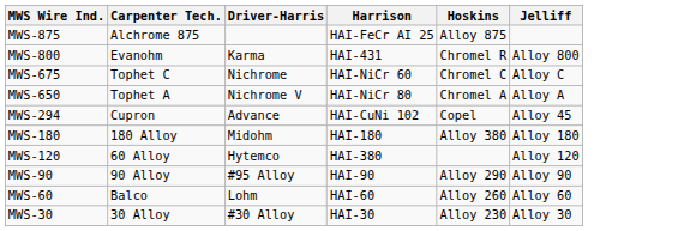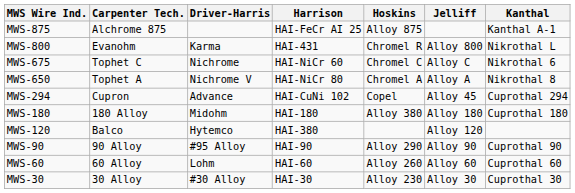 <table class="wikitable">
 <tr>
 <th>MWS Wire Ind.</th>
 <th>Carpenter Tech.</th>
 <th>Driver-Harris</th>
 <th>Harrison</th>
 <th>Hoskins</th>
 <th>Jelliff</th>
+<th>Kanthal</th>
 </tr>
 <tr>
 <td>MWS-875</td>
 <td>Alchrome 875</td>
 <td></td>
 <td>HAI-FeCr AI 25</td>
 <td>Alloy 875</td>
 <td></td>
+<td>Kanthal A-1</td>
 </tr>
 <tr>
 <td>MWS-800</td>
 <td>Evanohm</td>
 <td>Karma</td>
 <td>HAI-431</td>
 <td>Chromel R</td>
 <td>Alloy 800</td>
+<td>Nikrothal L</td>
 </tr>
 <tr>
 <td>MWS-675</td>
 <td>Tophet C</td>
 <td>Nichrome</td>
 <td>HAI-NiCr 60</td>
 <td>Chromel C</td>
 <td>Alloy C</td>
+<td>Nikrothal 6</td>
 </tr>
 <tr>
 <td>MWS-650</td>
 <td>Tophet A</td>
 <td>Nichrome V</td>
 <td>HAI-NiCr 80</td>
 <td>Chromel A</td>
 <td>Alloy A</td>
+<td>Nikrothal 8</td>
 </tr>
 <tr>
 <td>MWS-294</td>
 <td>Cupron</td>
 <td>Advance</td>
 <td>HAI-CuNi 102</td>
 <td>Copel</td>
 <td>Alloy 45</td>
+<td>Cuprothal 294</td>
 </tr>
 <tr>
 <td>MWS-180</td>
 <td>180 Alloy</td>
 <td>Midohm</td>
 <td>HAI-180</td>
 <td>Alloy 380</td>
 <td>Alloy 180</td>
+<td>Cuprothal 180</td>
 </tr>
 <tr>
 <td>MWS-120</td>
-<td>60 Alloy</td>
+<td>Balco</td>
 <td>Hytemco</td>
 <td>HAI-380</td>
 <td></td>
 <td>Alloy 120</td>
+<td></td>
 </tr>
 <tr>
 <td>MWS-90</td>
 <td>90 Alloy</td>
 <td>#95 Alloy</td>
 <td>HAI-90</td>
 <td>Alloy 290</td>
 <td>Alloy 90</td>
+<td>Cuprothal 90</td>
 </tr>
 <tr>
 <td>MWS-60</td>
-<td>Balco</td>
+<td>60 Alloy</td>
 <td>Lohm</td>
 <td>HAI-60</td>
 <td>Alloy 260</td>
 <td>Alloy 60</td>
+<td>Cuprothal 60</td>
 </tr>
 <tr>
 <td>MWS-30</td>
 <td>30 Alloy</td>
 <td>#30 Alloy</td>
 <td>HAI-30</td>
 <td>Alloy 230</td>
 <td>Alloy 30</td>
+<td>Cuprothal 30</td>
 </tr>
 </table>
